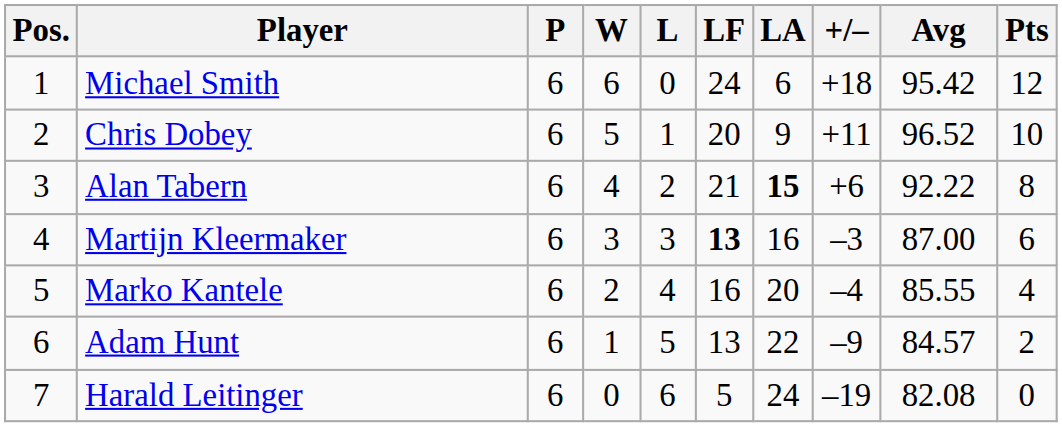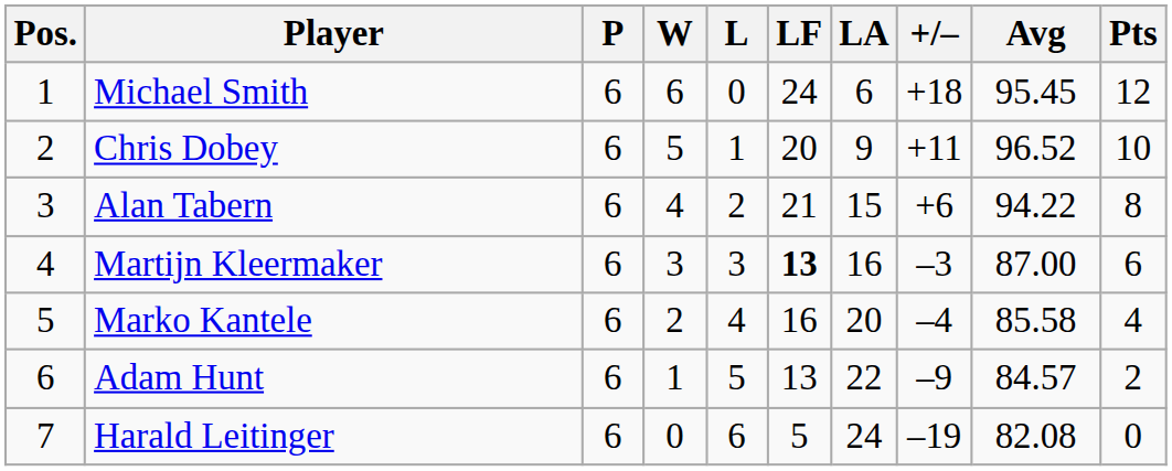 <table class="wikitable" style="text-align:center; margin: 1em auto 1em auto, align:left">
 <tr>
 <th width=20>Pos.</th>
 <th width=212>Player</th>
 <th width=20>P</th>
 <th width=20>W</th>
 <th width=20>L</th>
 <th width=20>LF</th>
 <th width=20>LA</th>
 <th width=25>+/–</th>
 <th width=50>Avg</th>
 <th width=20>Pts</th>
 </tr>
 <tr style=>
 <td>1</td>
 <td align=left> <a href='#'>Michael Smith</a></td>
 <td>6</td>
 <td>6</td>
 <td>0</td>
 <td>24</td>
 <td>6</td>
 <td>+18</td>
-<td>95.42</td>
+<td>95.45</td>
 <td>12</td>
 </tr>
 <tr style=>
 <td>2</td>
 <td align=left> <a href='#'>Chris Dobey</a></td>
 <td>6</td>
 <td>5</td>
 <td>1</td>
 <td>20</td>
 <td>9</td>
 <td>+11</td>
 <td>96.52</td>
 <td>10</td>
 </tr>
 <tr style=>
 <td>3</td>
 <td align=left> <a href='#'>Alan Tabern</a></td>
 <td>6</td>
 <td>4</td>
 <td>2</td>
 <td>21</td>
-<td><strong>15</strong></td>
+<td>15</td>
 <td>+6</td>
-<td>92.22</td>
+<td>94.22</td>
 <td>8</td>
 </tr>
 <tr style=>
 <td>4</td>
 <td align=left> <a href='#'>Martijn Kleermaker</a></td>
 <td>6</td>
 <td>3</td>
 <td>3</td>
 <td><strong>13</strong></td>
 <td>16</td>
 <td>–3</td>
 <td>87.00</td>
 <td>6</td>
 </tr>
 <tr style=>
 <td>5</td>
 <td align=left> <a href='#'>Marko Kantele</a></td>
 <td>6</td>
 <td>2</td>
 <td>4</td>
 <td>16</td>
 <td>20</td>
 <td>–4</td>
-<td>85.55</td>
+<td>85.58</td>
 <td>4</td>
 </tr>
 <tr style=>
 <td>6</td>
 <td align=left> <a href='#'>Adam Hunt</a></td>
 <td>6</td>
 <td>1</td>
 <td>5</td>
 <td>13</td>
 <td>22</td>
 <td>–9</td>
 <td>84.57</td>
 <td>2</td>
 </tr>
 <tr style=>
 <td>7</td>
 <td align=left> <a href='#'>Harald Leitinger</a></td>
 <td>6</td>
 <td>0</td>
 <td>6</td>
 <td>5</td>
 <td>24</td>
 <td>–19</td>
 <td>82.08</td>
 <td>0</td>
 </tr>
 </table>
